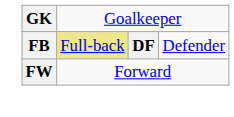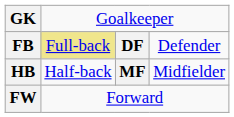 <table class="wikitable plainrowheaders" style="text-align:center;margin-left:1em;float:right">
 <tr>
 <th>GK</th>
 <td colspan="3"><a href='#'>Goalkeeper</a></td>
 </tr>
 <tr>
 <th>FB</th>
 <td style="background: khaki;"><a href='#'>Full-back</a></td>
 <th>DF</th>
 <td><a href='#'>Defender</a></td>
 </tr>
 <tr>
+<th>HB</th>
+<td><a href='#'>Half-back</a></td>
+<th>MF</th>
+<td><a href='#'>Midfielder</a></td>
+</tr>
+<tr>
 <th>FW</th>
 <td colspan="3"><a href='#'>Forward</a></td>
 </tr>
 </table>
